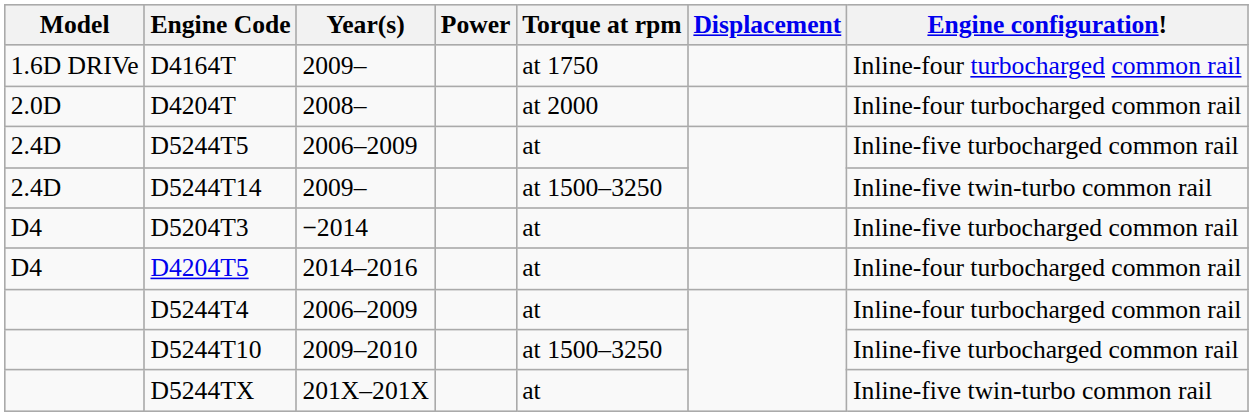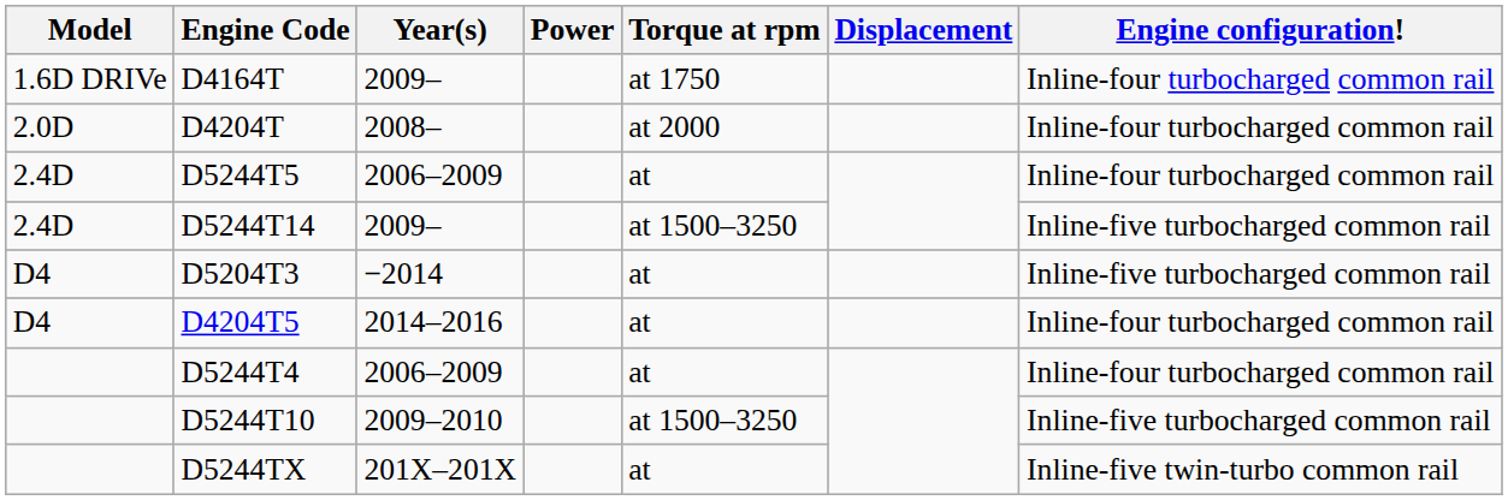 <table class="wikitable collapsible">
 <tr>
 <th>Model</th>
 <th>Engine Code</th>
 <th>Year(s)</th>
 <th>Power</th>
 <th>Torque at rpm</th>
 <th><a href='#'>Displacement</a></th>
 <th><a href='#'>Engine configuration</a>!</th>
 </tr>
 <tr>
 <td>1.6D DRIVe</td>
 <td>D4164T</td>
 <td>2009–</td>
 <td></td>
 <td> at 1750</td>
 <td></td>
 <td>Inline-four <a href='#'>turbocharged</a> <a href='#'>common rail</a></td>
 </tr>
 <tr>
 <td>2.0D</td>
 <td>D4204T</td>
 <td>2008–</td>
 <td></td>
 <td> at 2000</td>
 <td></td>
 <td>Inline-four turbocharged common rail</td>
 </tr>
 <tr>
 <td>2.4D</td>
 <td>D5244T5</td>
 <td>2006–2009</td>
 <td></td>
 <td> at</td>
 <td rowspan="2"></td>
-<td>Inline-five turbocharged common rail</td>
+<td>Inline-four turbocharged common rail</td>
 </tr>
 <tr>
 <td>2.4D</td>
 <td>D5244T14</td>
 <td>2009–</td>
 <td></td>
 <td> at 1500–3250</td>
-<td>Inline-five twin-turbo common rail</td>
+<td>Inline-five turbocharged common rail</td>
 </tr>
 <tr>
 <td>D4</td>
 <td>D5204T3</td>
 <td>−2014</td>
 <td></td>
 <td> at</td>
 <td></td>
 <td>Inline-five turbocharged common rail</td>
 </tr>
 <tr>
 <td>D4</td>
 <td><a href='#'>D4204T5</a></td>
 <td>2014–2016</td>
 <td></td>
 <td> at</td>
 <td></td>
 <td>Inline-four turbocharged common rail</td>
 </tr>
 <tr>
 <td></td>
 <td>D5244T4</td>
 <td>2006–2009</td>
 <td></td>
 <td> at</td>
 <td rowspan="3"></td>
 <td>Inline-four turbocharged common rail</td>
 </tr>
 <tr>
 <td></td>
 <td>D5244T10</td>
 <td>2009–2010</td>
 <td></td>
 <td> at 1500–3250</td>
 <td>Inline-five turbocharged common rail</td>
 </tr>
 <tr>
 <td></td>
 <td>D5244TX</td>
 <td>201X–201X</td>
 <td></td>
 <td> at</td>
 <td>Inline-five twin-turbo common rail</td>
 </tr>
 </table>
